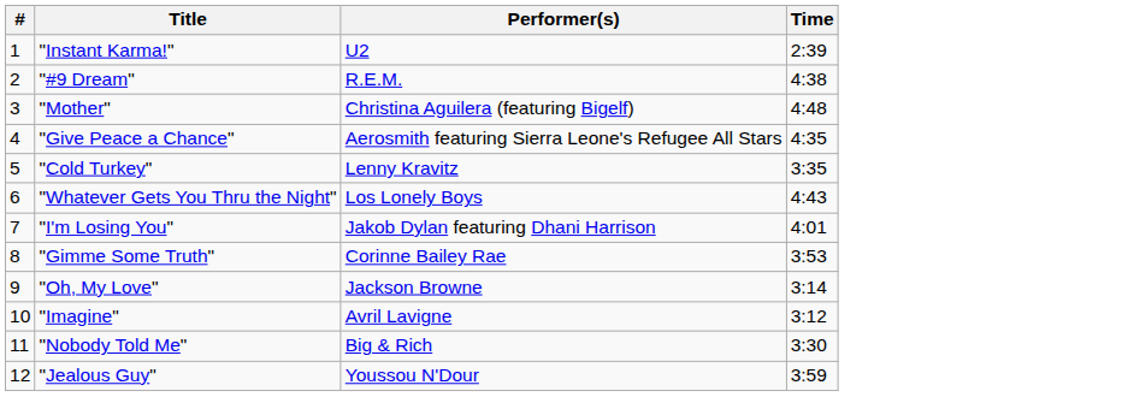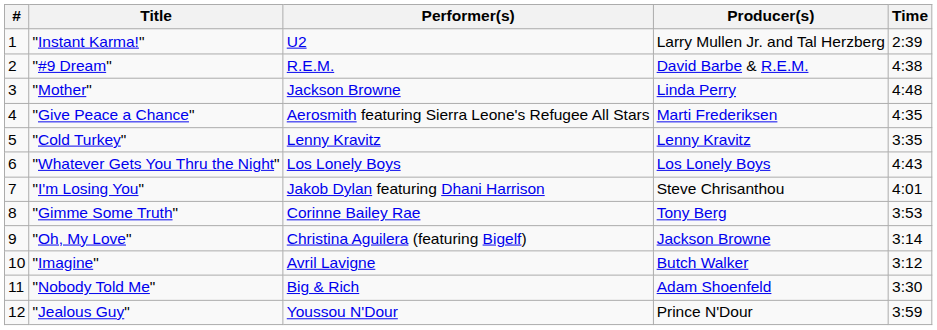 <table class="wikitable">
 <tr>
 <th style="text-align:center;">#</th>
 <th style="text-align:center;">Title</th>
 <th style="text-align:center;">Performer(s)</th>
+<th style="text-align:center;">Producer(s)</th>
 <th style="text-align:center;">Time</th>
 </tr>
 <tr>
 <td>1</td>
 <td>"<a href='#'>Instant Karma!</a>"</td>
 <td><a href='#'>U2</a></td>
+<td>Larry Mullen Jr. and Tal Herzberg</td>
 <td>2:39</td>
 </tr>
 <tr>
 <td>2</td>
 <td>"<a href='#'>#9 Dream</a>"</td>
 <td><a href='#'>R.E.M.</a></td>
+<td><a href='#'>David Barbe</a> & <a href='#'>R.E.M.</a></td>
 <td>4:38</td>
 </tr>
 <tr>
 <td>3</td>
 <td>"<a href='#'>Mother</a>"</td>
-<td><a href='#'>Christina Aguilera</a> (featuring <a href='#'>Bigelf</a>)</td>
+<td><a href='#'>Jackson Browne</a></td>
+<td><a href='#'>Linda Perry</a></td>
 <td>4:48</td>
 </tr>
 <tr>
 <td>4</td>
 <td>"<a href='#'>Give Peace a Chance</a>"</td>
 <td><a href='#'>Aerosmith</a> featuring Sierra Leone's Refugee All Stars</td>
+<td><a href='#'>Marti Frederiksen</a></td>
 <td>4:35</td>
 </tr>
 <tr>
 <td>5</td>
 <td>"<a href='#'>Cold Turkey</a>"</td>
+<td><a href='#'>Lenny Kravitz</a></td>
 <td><a href='#'>Lenny Kravitz</a></td>
 <td>3:35</td>
 </tr>
 <tr>
 <td>6</td>
 <td>"<a href='#'>Whatever Gets You Thru the Night</a>"</td>
 <td><a href='#'>Los Lonely Boys</a></td>
+<td><a href='#'>Los Lonely Boys</a></td>
 <td>4:43</td>
 </tr>
 <tr>
 <td>7</td>
 <td>"<a href='#'>I'm Losing You</a>"</td>
 <td><a href='#'>Jakob Dylan</a> featuring <a href='#'>Dhani Harrison</a></td>
+<td>Steve Chrisanthou</td>
 <td>4:01</td>
 </tr>
 <tr>
 <td>8</td>
 <td>"<a href='#'>Gimme Some Truth</a>"</td>
 <td><a href='#'>Corinne Bailey Rae</a></td>
+<td><a href='#'>Tony Berg</a></td>
 <td>3:53</td>
 </tr>
 <tr>
 <td>9</td>
 <td>"<a href='#'>Oh, My Love</a>"</td>
+<td><a href='#'>Christina Aguilera</a> (featuring <a href='#'>Bigelf</a>)</td>
 <td><a href='#'>Jackson Browne</a></td>
 <td>3:14</td>
 </tr>
 <tr>
 <td>10</td>
 <td>"<a href='#'>Imagine</a>"</td>
 <td><a href='#'>Avril Lavigne</a></td>
+<td><a href='#'>Butch Walker</a></td>
 <td>3:12</td>
 </tr>
 <tr>
 <td>11</td>
 <td>"<a href='#'>Nobody Told Me</a>"</td>
 <td><a href='#'>Big & Rich</a></td>
+<td><a href='#'>Adam Shoenfeld</a></td>
 <td>3:30</td>
 </tr>
 <tr>
 <td>12</td>
 <td>"<a href='#'>Jealous Guy</a>"</td>
 <td><a href='#'>Youssou N'Dour</a></td>
+<td>Prince N'Dour</td>
 <td>3:59</td>
 </tr>
 </table>
